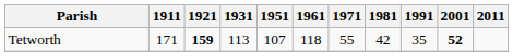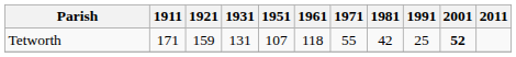 <table class="wikitable" style="text-align:center;">
 <tr>
 <th width="150">Parish<br></th>
 <th width="30">1911<br></th>
 <th width="30">1921<br></th>
 <th width="30">1931<br></th>
 <th width="30">1951<br></th>
 <th width="30">1961<br></th>
 <th width="30">1971<br></th>
 <th width="30">1981<br></th>
 <th width="30">1991<br></th>
 <th width="30">2001<br></th>
 <th width="30">2011 <br></th>
 </tr>
 <tr>
 <td align=left>Tetworth</td>
 <td align="center">171</td>
-<td align="center"><strong>159</strong></td>
-<td align="center">113</td>
+<td align="center">159</td>
+<td align="center">131</td>
 <td align="center">107</td>
 <td align="center">118</td>
 <td align="center">55</td>
 <td align="center">42</td>
-<td align="center">35</td>
+<td align="center">25</td>
 <td align="center"><strong>52</strong></td>
 <td align="center"></td>
 </tr>
 <tr>
 </tr>
 </table>
